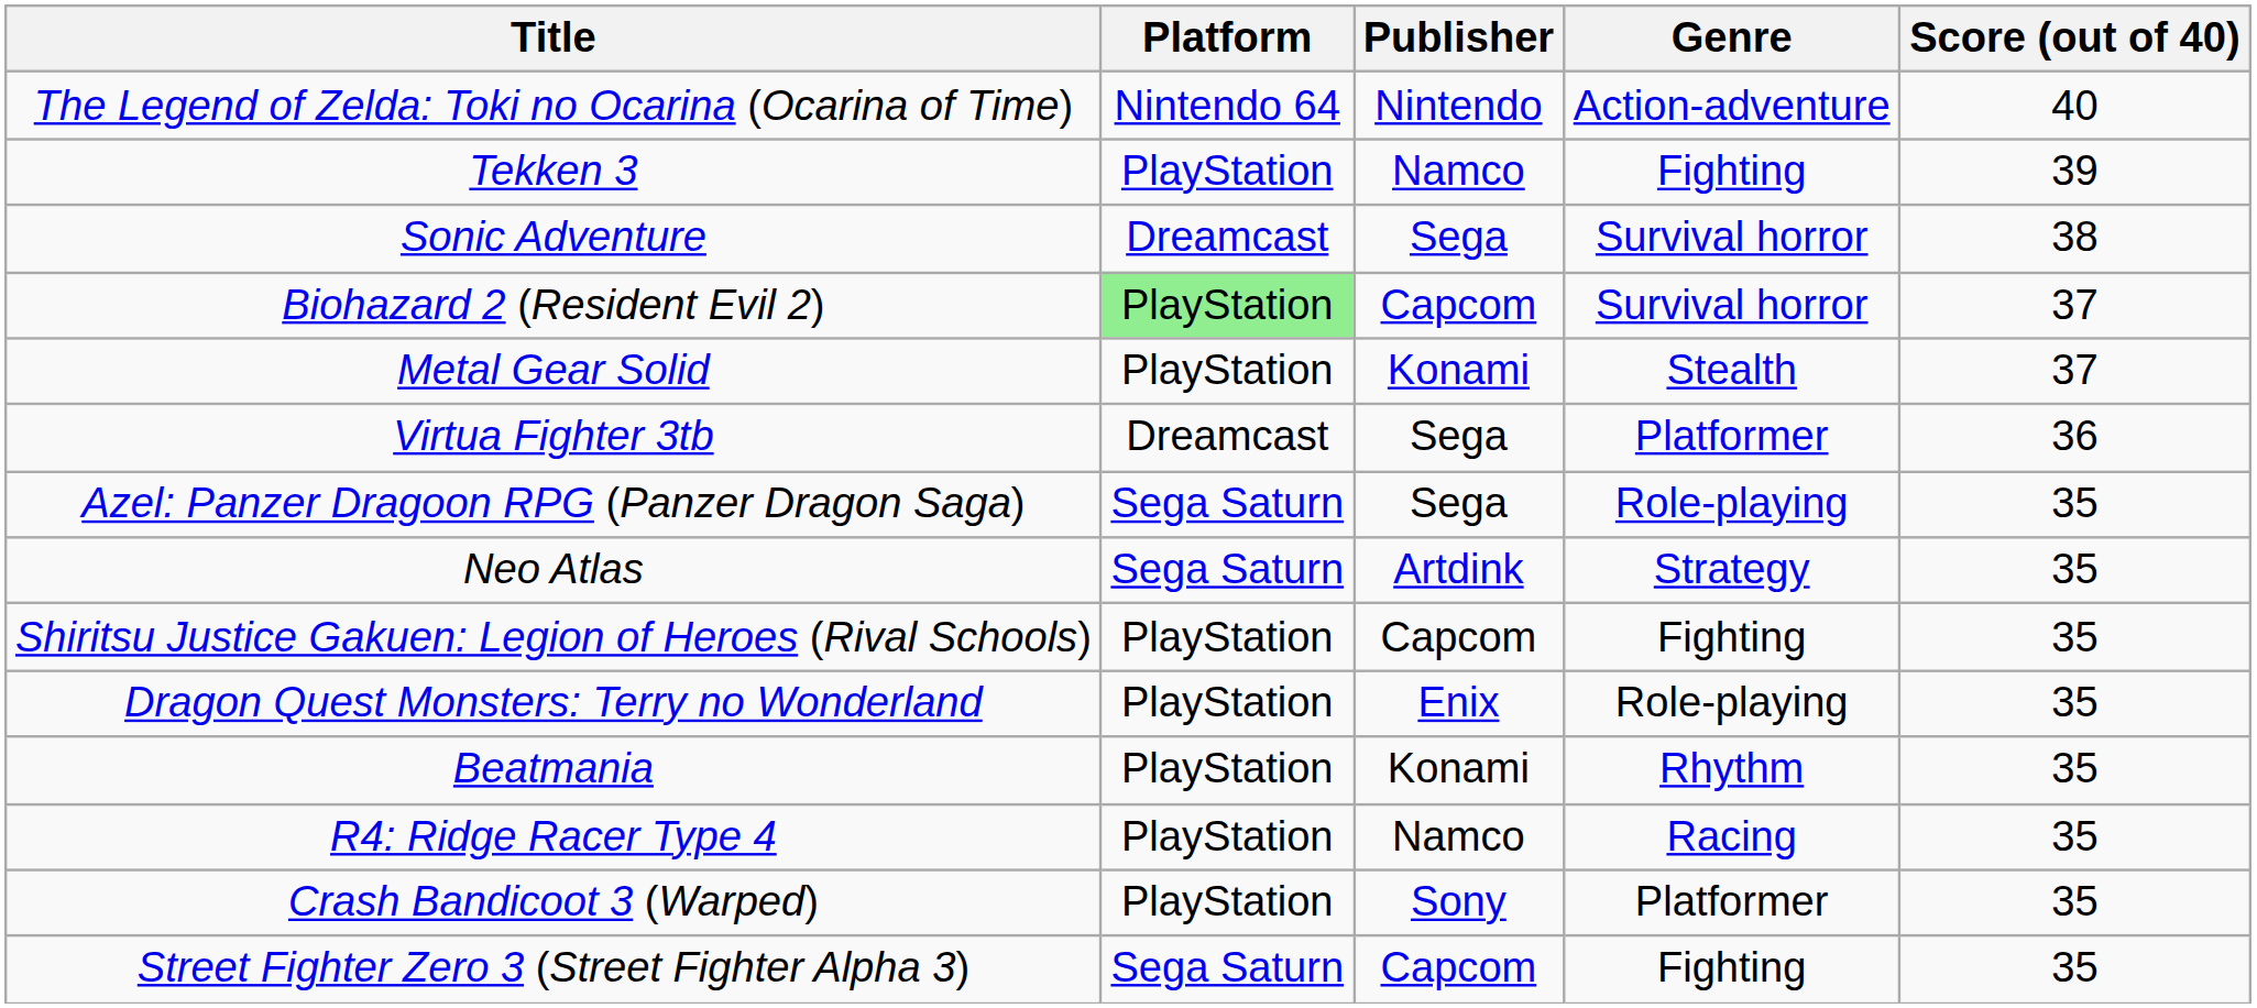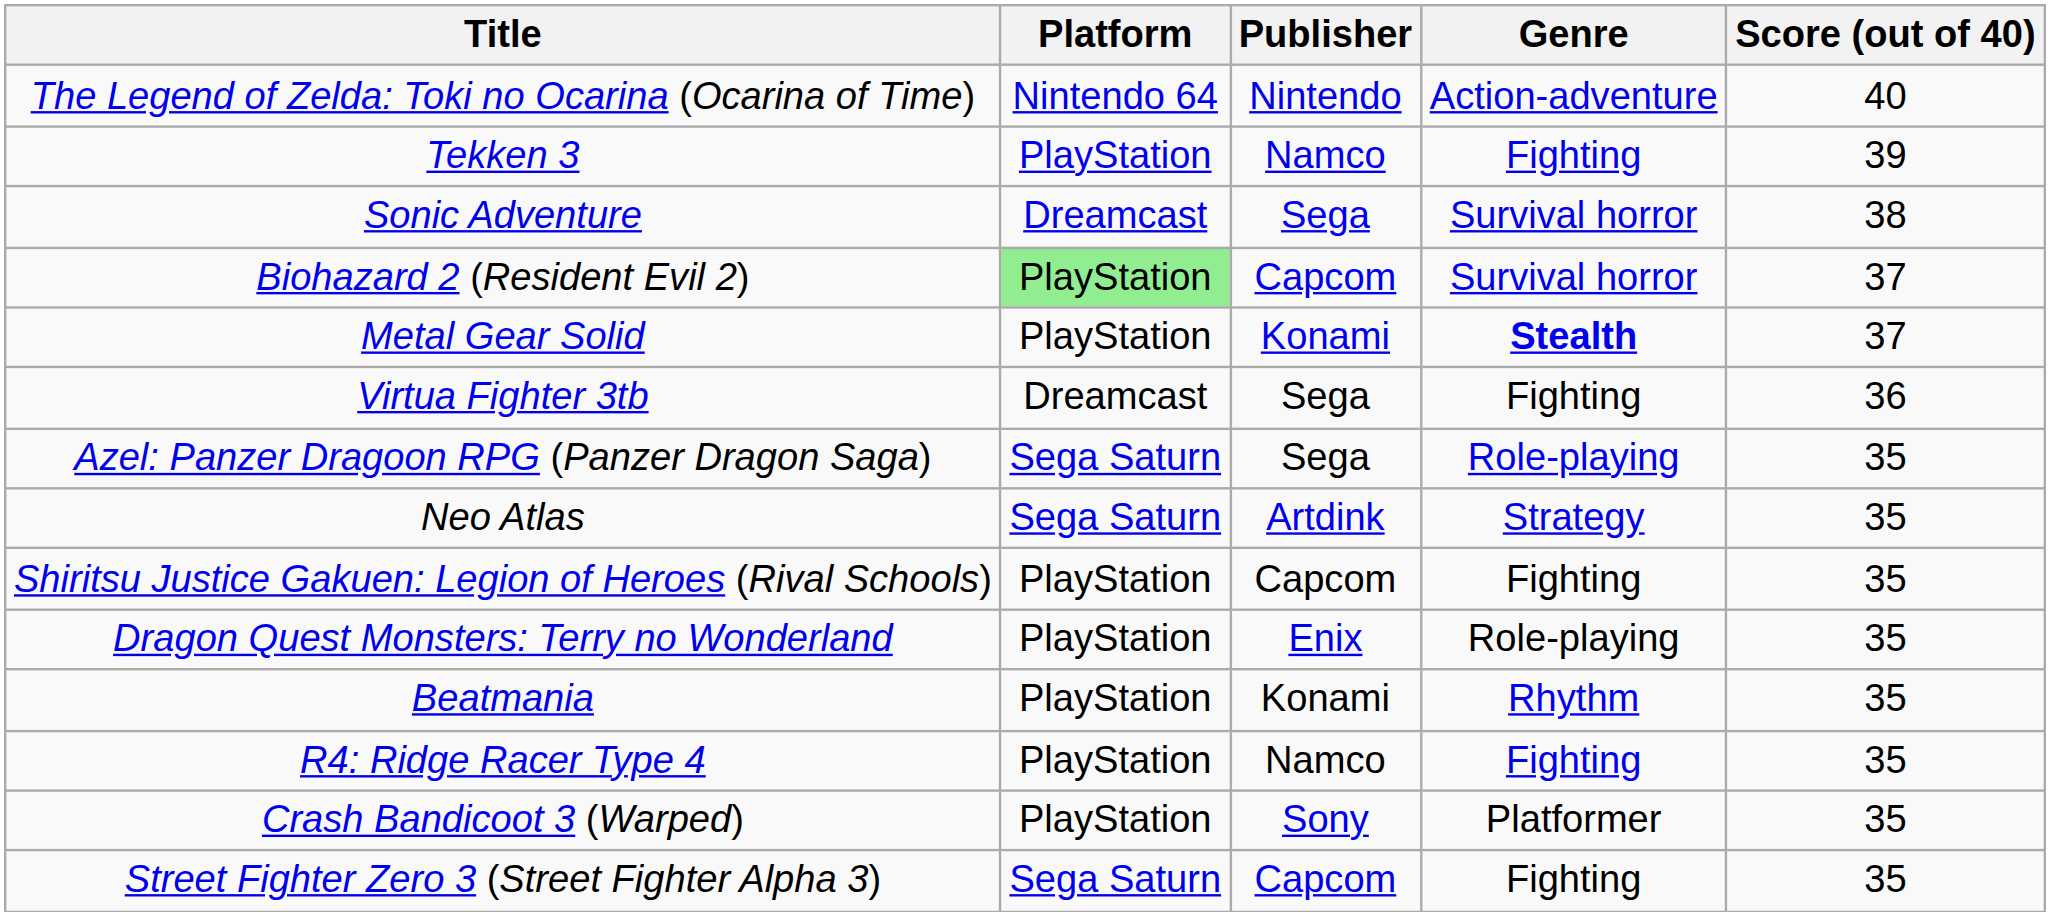 <table class="wikitable sortable" style="text-align:center;">
 <tr>
 <th>Title</th>
 <th>Platform</th>
 <th>Publisher</th>
 <th>Genre</th>
 <th>Score (out of 40)</th>
 </tr>
 <tr>
 <td><em><a href='#'>The Legend of Zelda: Toki no Ocarina</a></em> (<em>Ocarina of Time</em>)</td>
 <td><a href='#'>Nintendo 64</a></td>
 <td><a href='#'>Nintendo</a></td>
 <td><a href='#'>Action-adventure</a></td>
 <td>40</td>
 </tr>
 <tr>
 <td><em><a href='#'>Tekken 3</a></em></td>
 <td><a href='#'>PlayStation</a></td>
 <td><a href='#'>Namco</a></td>
 <td><a href='#'>Fighting</a></td>
 <td>39</td>
 </tr>
 <tr>
 <td><em><a href='#'>Sonic Adventure</a></em></td>
 <td><a href='#'>Dreamcast</a></td>
 <td><a href='#'>Sega</a></td>
 <td><a href='#'>Survival horror</a></td>
 <td>38</td>
 </tr>
 <tr>
 <td><em><a href='#'>Biohazard 2</a></em> (<em>Resident Evil 2</em>)</td>
 <td style="background: lightgreen;">PlayStation</td>
 <td><a href='#'>Capcom</a></td>
 <td><a href='#'>Survival horror</a></td>
 <td>37</td>
 </tr>
 <tr>
 <td><em><a href='#'>Metal Gear Solid</a></em></td>
 <td>PlayStation</td>
 <td><a href='#'>Konami</a></td>
-<td><a href='#'>Stealth</a></td>
+<td><strong><a href='#'>Stealth</a></strong></td>
 <td>37</td>
 </tr>
 <tr>
 <td><em><a href='#'>Virtua Fighter 3tb</a></em></td>
 <td>Dreamcast</td>
 <td>Sega</td>
-<td><a href='#'>Platformer</a></td>
+<td>Fighting</td>
 <td>36</td>
 </tr>
 <tr>
 <td><em><a href='#'>Azel: Panzer Dragoon RPG</a></em> (<em>Panzer Dragon Saga</em>)</td>
 <td><a href='#'>Sega Saturn</a></td>
 <td>Sega</td>
 <td><a href='#'>Role-playing</a></td>
 <td>35</td>
 </tr>
 <tr>
 <td><em>Neo Atlas</em></td>
 <td><a href='#'>Sega Saturn</a></td>
 <td><a href='#'>Artdink</a></td>
 <td><a href='#'>Strategy</a></td>
 <td>35</td>
 </tr>
 <tr>
 <td><em><a href='#'>Shiritsu Justice Gakuen: Legion of Heroes</a></em> (<em>Rival Schools</em>)</td>
 <td>PlayStation</td>
 <td>Capcom</td>
 <td>Fighting</td>
 <td>35</td>
 </tr>
 <tr>
 <td><em><a href='#'>Dragon Quest Monsters: Terry no Wonderland</a></em></td>
 <td>PlayStation</td>
 <td><a href='#'>Enix</a></td>
 <td>Role-playing</td>
 <td>35</td>
 </tr>
 <tr>
 <td><em><a href='#'>Beatmania</a></em></td>
 <td>PlayStation</td>
 <td>Konami</td>
 <td><a href='#'>Rhythm</a></td>
 <td>35</td>
 </tr>
 <tr>
 <td><em><a href='#'>R4: Ridge Racer Type 4</a></em></td>
 <td>PlayStation</td>
 <td>Namco</td>
-<td><a href='#'>Racing</a></td>
+<td><a href='#'>Fighting</a></td>
 <td>35</td>
 </tr>
 <tr>
 <td><em><a href='#'>Crash Bandicoot 3</a></em> (<em>Warped</em>)</td>
 <td>PlayStation</td>
 <td><a href='#'>Sony</a></td>
 <td>Platformer</td>
 <td>35</td>
 </tr>
 <tr>
 <td><em><a href='#'>Street Fighter Zero 3</a></em> (<em>Street Fighter Alpha 3</em>)</td>
 <td><a href='#'>Sega Saturn</a></td>
 <td><a href='#'>Capcom</a></td>
 <td>Fighting</td>
 <td>35</td>
 </tr>
 </table>
